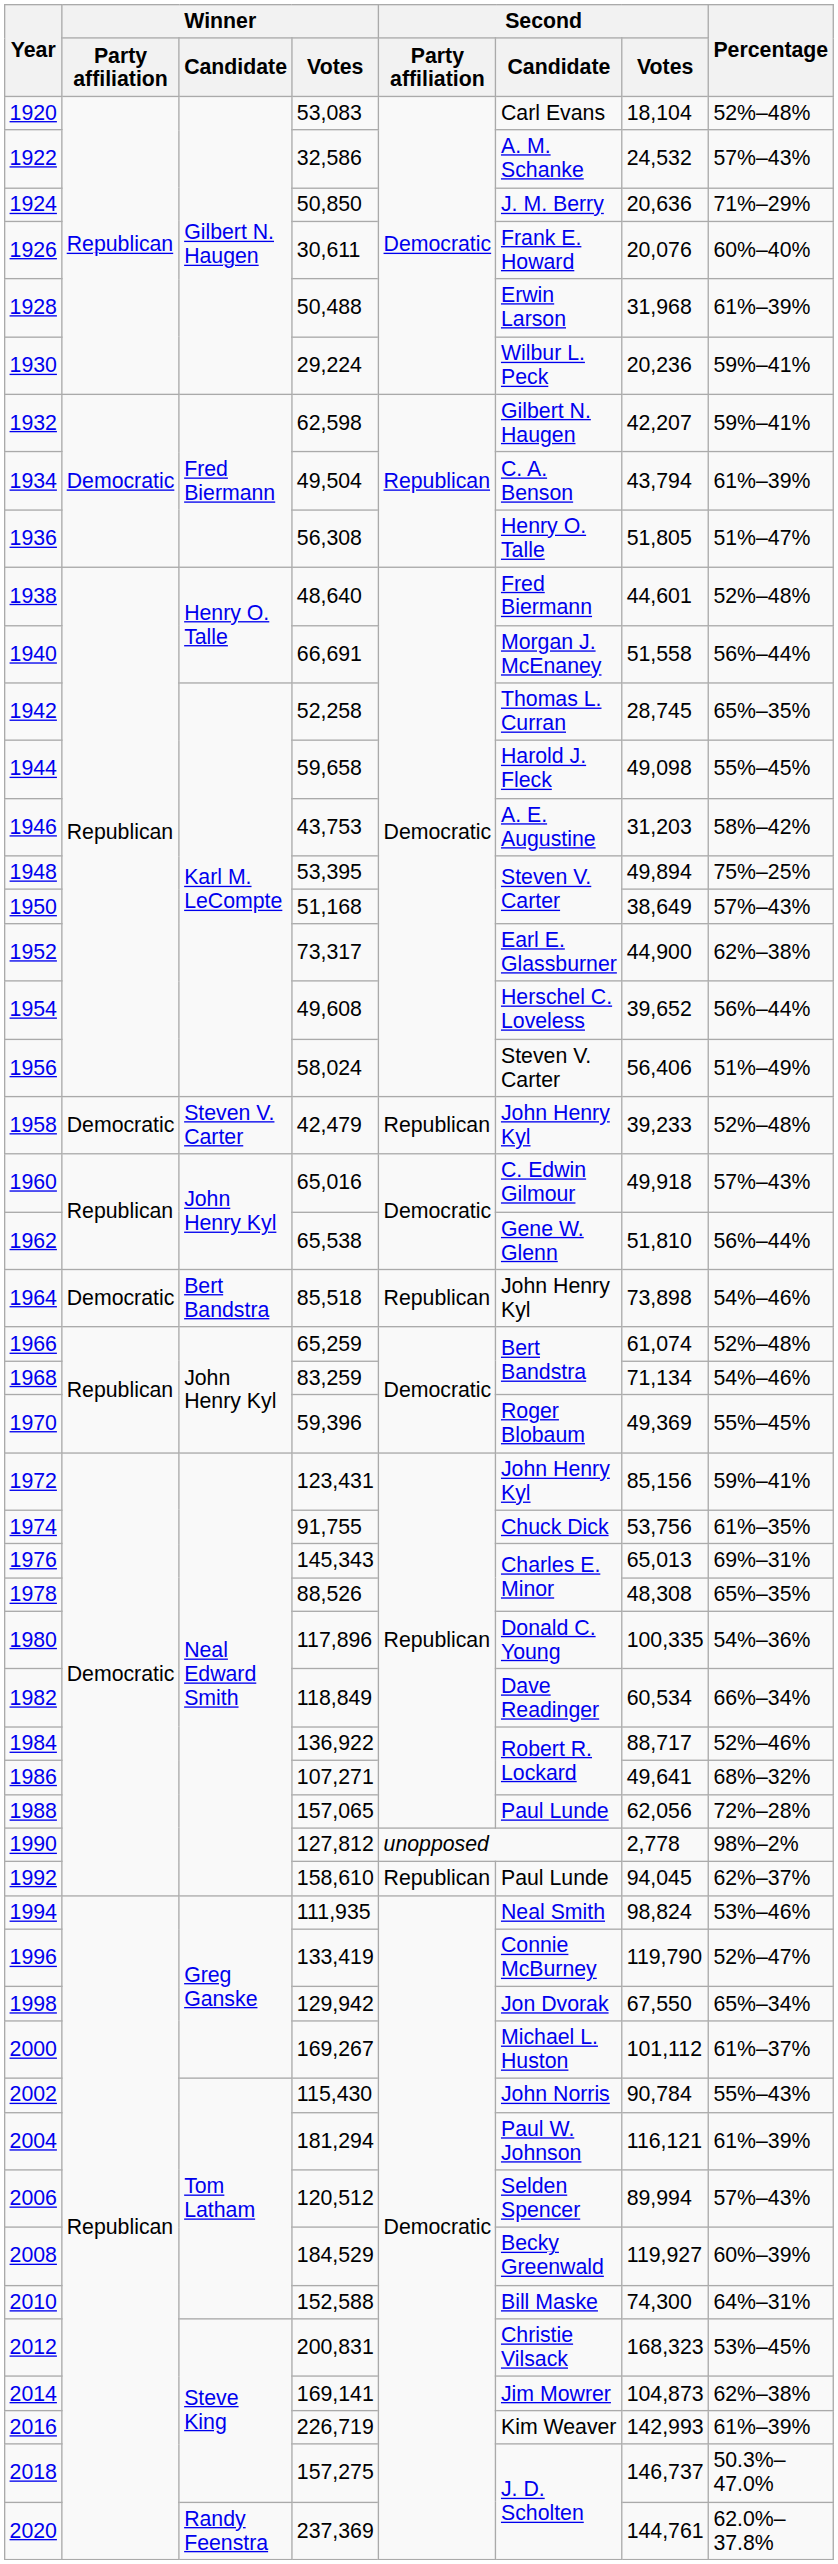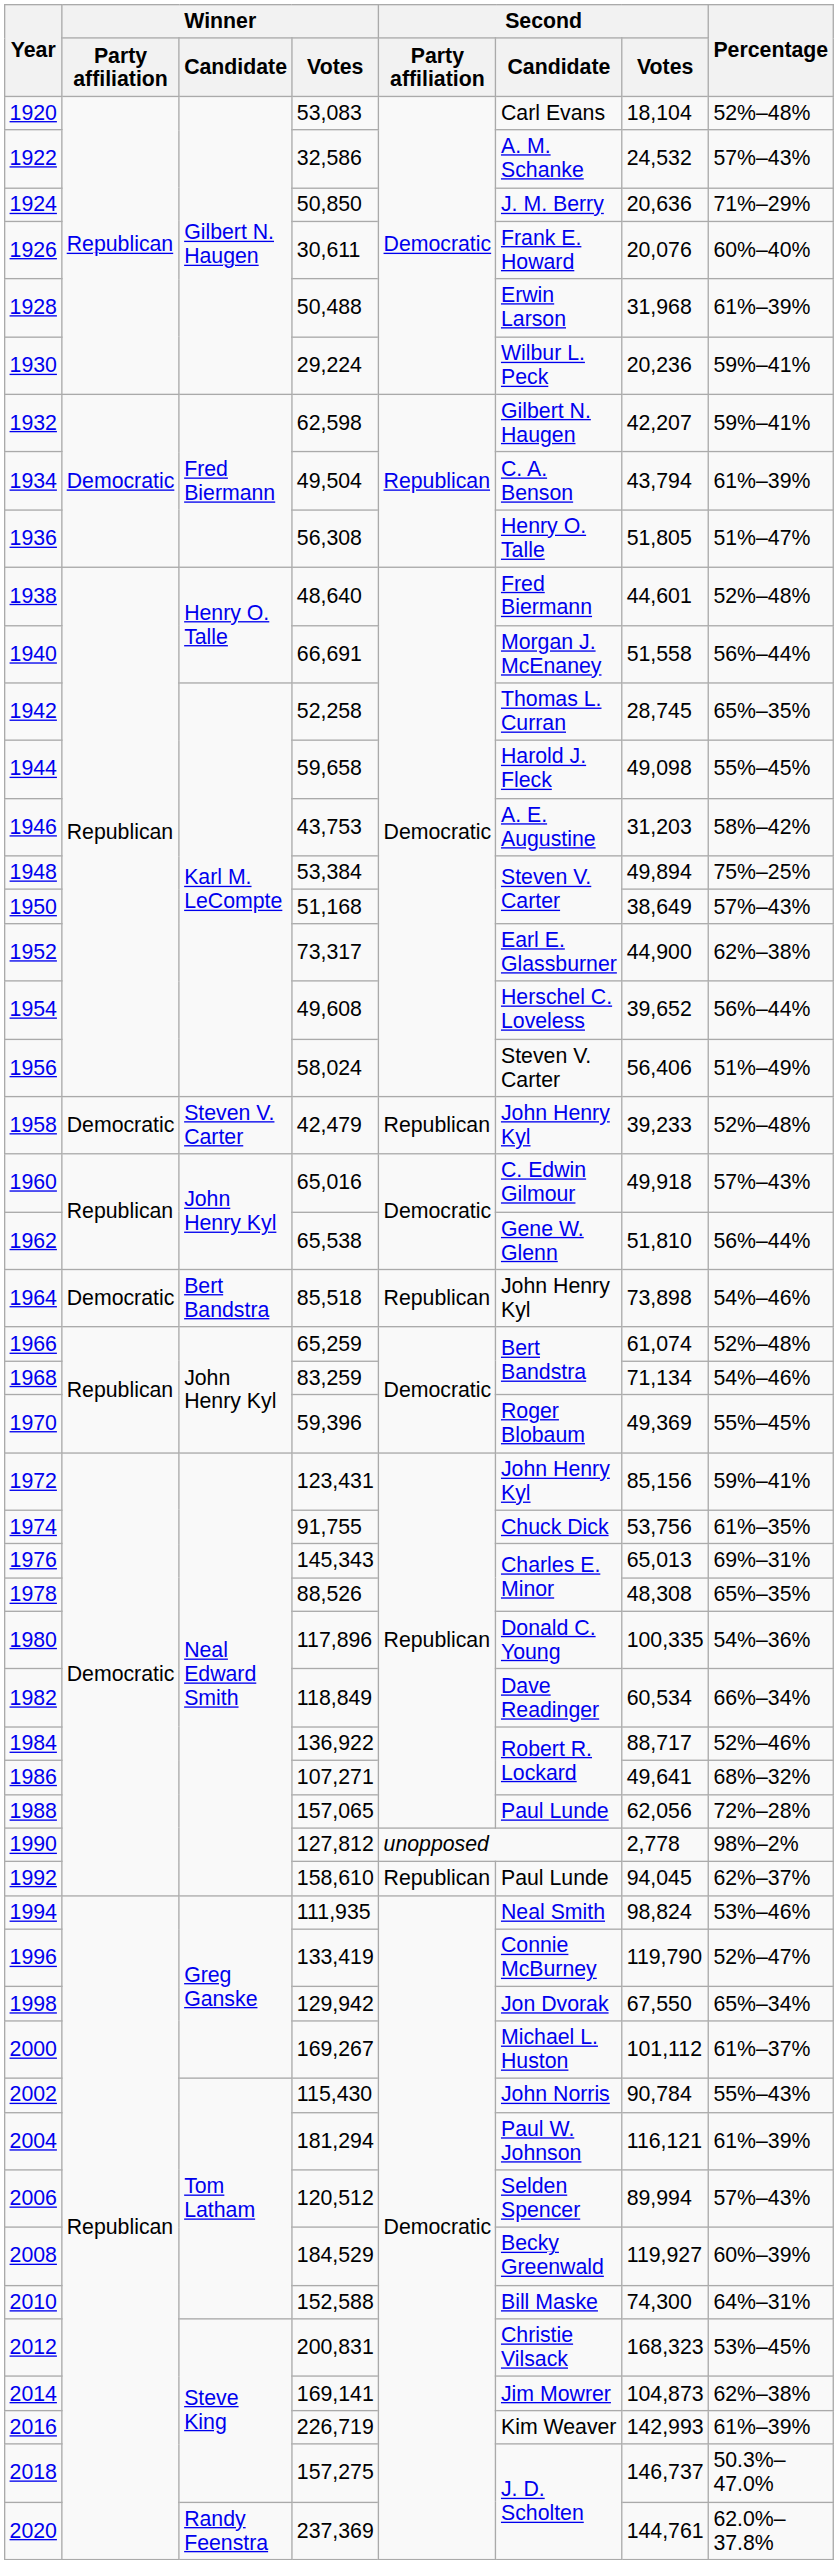 <table class="wikitable">
 <tr>
 <th rowspan=2>Year</th>
 <th colspan=3>Winner</th>
 <th colspan=3>Second</th>
 <th rowspan=2>Percentage</th>
 </tr>
 <tr>
 <th>Party affiliation</th>
 <th>Candidate</th>
 <th>Votes</th>
 <th>Party affiliation</th>
 <th>Candidate</th>
 <th>Votes</th>
 </tr>
 <tr>
 <td><a href='#'>1920</a></td>
 <td rowspan=6 ><a href='#'>Republican</a></td>
 <td rowspan=6><a href='#'>Gilbert N. Haugen</a></td>
 <td>53,083</td>
 <td rowspan=6 ><a href='#'>Democratic</a></td>
 <td>Carl Evans</td>
 <td>18,104</td>
 <td>52%–48%</td>
 </tr>
 <tr>
 <td><a href='#'>1922</a></td>
 <td>32,586</td>
 <td><a href='#'>A. M. Schanke</a></td>
 <td>24,532</td>
 <td>57%–43%</td>
 </tr>
 <tr>
 <td><a href='#'>1924</a></td>
 <td>50,850</td>
 <td><a href='#'>J. M. Berry</a></td>
 <td>20,636</td>
 <td>71%–29%</td>
 </tr>
 <tr>
 <td><a href='#'>1926</a></td>
 <td>30,611</td>
 <td><a href='#'>Frank E. Howard</a></td>
 <td>20,076</td>
 <td>60%–40%</td>
 </tr>
 <tr>
 <td><a href='#'>1928</a></td>
 <td>50,488</td>
 <td><a href='#'>Erwin Larson</a></td>
 <td>31,968</td>
 <td>61%–39%</td>
 </tr>
 <tr>
 <td><a href='#'>1930</a></td>
 <td>29,224</td>
 <td><a href='#'>Wilbur L. Peck</a></td>
 <td>20,236</td>
 <td>59%–41%</td>
 </tr>
 <tr>
 <td><a href='#'>1932</a></td>
 <td rowspan=3 ><a href='#'>Democratic</a></td>
 <td rowspan=3><a href='#'>Fred Biermann</a></td>
 <td>62,598</td>
 <td rowspan=3 ><a href='#'>Republican</a></td>
 <td><a href='#'>Gilbert N. Haugen</a></td>
 <td>42,207</td>
 <td>59%–41%</td>
 </tr>
 <tr>
 <td><a href='#'>1934</a></td>
 <td>49,504</td>
 <td><a href='#'>C. A. Benson</a></td>
 <td>43,794</td>
 <td>61%–39%</td>
 </tr>
 <tr>
 <td><a href='#'>1936</a></td>
 <td>56,308</td>
 <td><a href='#'>Henry O. Talle</a></td>
 <td>51,805</td>
 <td>51%–47%</td>
 </tr>
 <tr>
 <td><a href='#'>1938</a></td>
 <td rowspan=10 >Republican</td>
 <td rowspan=2><a href='#'>Henry O. Talle</a></td>
 <td>48,640</td>
 <td rowspan=10 >Democratic</td>
 <td><a href='#'>Fred Biermann</a></td>
 <td>44,601</td>
 <td>52%–48%</td>
 </tr>
 <tr>
 <td><a href='#'>1940</a></td>
 <td>66,691</td>
 <td><a href='#'>Morgan J. McEnaney</a></td>
 <td>51,558</td>
 <td>56%–44%</td>
 </tr>
 <tr>
 <td><a href='#'>1942</a></td>
 <td rowspan=8><a href='#'>Karl M. LeCompte</a></td>
 <td>52,258</td>
 <td><a href='#'>Thomas L. Curran</a></td>
 <td>28,745</td>
 <td>65%–35%</td>
 </tr>
 <tr>
 <td><a href='#'>1944</a></td>
 <td>59,658</td>
 <td><a href='#'>Harold J. Fleck</a></td>
 <td>49,098</td>
 <td>55%–45%</td>
 </tr>
 <tr>
 <td><a href='#'>1946</a></td>
 <td>43,753</td>
 <td><a href='#'>A. E. Augustine</a></td>
 <td>31,203</td>
 <td>58%–42%</td>
 </tr>
 <tr>
 <td><a href='#'>1948</a></td>
-<td>53,395</td>
+<td>53,384</td>
 <td rowspan=2><a href='#'>Steven V. Carter</a></td>
 <td>49,894</td>
 <td>75%–25%</td>
 </tr>
 <tr>
 <td><a href='#'>1950</a></td>
 <td>51,168</td>
 <td>38,649</td>
 <td>57%–43%</td>
 </tr>
 <tr>
 <td><a href='#'>1952</a></td>
 <td>73,317</td>
 <td><a href='#'>Earl E. Glassburner</a></td>
 <td>44,900</td>
 <td>62%–38%</td>
 </tr>
 <tr>
 <td><a href='#'>1954</a></td>
 <td>49,608</td>
 <td><a href='#'>Herschel C. Loveless</a></td>
 <td>39,652</td>
 <td>56%–44%</td>
 </tr>
 <tr>
 <td><a href='#'>1956</a></td>
 <td>58,024</td>
 <td>Steven V. Carter</td>
 <td>56,406</td>
 <td>51%–49%</td>
 </tr>
 <tr>
 <td><a href='#'>1958</a></td>
 <td>Democratic</td>
 <td><a href='#'>Steven V. Carter</a></td>
 <td>42,479</td>
 <td>Republican</td>
 <td><a href='#'>John Henry Kyl</a></td>
 <td>39,233</td>
 <td>52%–48%</td>
 </tr>
 <tr>
 <td><a href='#'>1960</a></td>
 <td rowspan=2 >Republican</td>
 <td rowspan=2><a href='#'>John Henry Kyl</a></td>
 <td>65,016</td>
 <td rowspan=2 >Democratic</td>
 <td><a href='#'>C. Edwin Gilmour</a></td>
 <td>49,918</td>
 <td>57%–43%</td>
 </tr>
 <tr>
 <td><a href='#'>1962</a></td>
 <td>65,538</td>
 <td><a href='#'>Gene W. Glenn</a></td>
 <td>51,810</td>
 <td>56%–44%</td>
 </tr>
 <tr>
 <td><a href='#'>1964</a></td>
 <td>Democratic</td>
 <td><a href='#'>Bert Bandstra</a></td>
 <td>85,518</td>
 <td>Republican</td>
 <td>John Henry Kyl</td>
 <td>73,898</td>
 <td>54%–46%</td>
 </tr>
 <tr>
 <td><a href='#'>1966</a></td>
 <td rowspan=3 >Republican</td>
 <td rowspan=3>John Henry Kyl</td>
 <td>65,259</td>
 <td rowspan=3 >Democratic</td>
 <td rowspan=2><a href='#'>Bert Bandstra</a></td>
 <td>61,074</td>
 <td>52%–48%</td>
 </tr>
 <tr>
 <td><a href='#'>1968</a></td>
 <td>83,259</td>
 <td>71,134</td>
 <td>54%–46%</td>
 </tr>
 <tr>
 <td><a href='#'>1970</a></td>
 <td>59,396</td>
 <td><a href='#'>Roger Blobaum</a></td>
 <td>49,369</td>
 <td>55%–45%</td>
 </tr>
 <tr>
 <td><a href='#'>1972</a></td>
 <td rowspan=11 >Democratic</td>
 <td rowspan=11><a href='#'>Neal Edward Smith</a></td>
 <td>123,431</td>
 <td rowspan=9 >Republican</td>
 <td><a href='#'>John Henry Kyl</a></td>
 <td>85,156</td>
 <td>59%–41%</td>
 </tr>
 <tr>
 <td><a href='#'>1974</a></td>
 <td>91,755</td>
 <td><a href='#'>Chuck Dick</a></td>
 <td>53,756</td>
 <td>61%–35%</td>
 </tr>
 <tr>
 <td><a href='#'>1976</a></td>
 <td>145,343</td>
 <td rowspan=2><a href='#'>Charles E. Minor</a></td>
 <td>65,013</td>
 <td>69%–31%</td>
 </tr>
 <tr>
 <td><a href='#'>1978</a></td>
 <td>88,526</td>
 <td>48,308</td>
 <td>65%–35%</td>
 </tr>
 <tr>
 <td><a href='#'>1980</a></td>
 <td>117,896</td>
 <td><a href='#'>Donald C. Young</a></td>
 <td>100,335</td>
 <td>54%–36%</td>
 </tr>
 <tr>
 <td><a href='#'>1982</a></td>
 <td>118,849</td>
 <td><a href='#'>Dave Readinger</a></td>
 <td>60,534</td>
 <td>66%–34%</td>
 </tr>
 <tr>
 <td><a href='#'>1984</a></td>
 <td>136,922</td>
 <td rowspan=2><a href='#'>Robert R. Lockard</a></td>
 <td>88,717</td>
 <td>52%–46%</td>
 </tr>
 <tr>
 <td><a href='#'>1986</a></td>
 <td>107,271</td>
 <td>49,641</td>
 <td>68%–32%</td>
 </tr>
 <tr>
 <td><a href='#'>1988</a></td>
 <td>157,065</td>
 <td><a href='#'>Paul Lunde</a></td>
 <td>62,056</td>
 <td>72%–28%</td>
 </tr>
 <tr>
 <td><a href='#'>1990</a></td>
 <td>127,812</td>
 <td colspan=2><em>unopposed</em></td>
 <td>2,778</td>
 <td>98%–2%</td>
 </tr>
 <tr>
 <td><a href='#'>1992</a></td>
 <td>158,610</td>
 <td>Republican</td>
 <td>Paul Lunde</td>
 <td>94,045</td>
 <td>62%–37%</td>
 </tr>
 <tr>
 <td><a href='#'>1994</a></td>
 <td rowspan=14 >Republican</td>
 <td rowspan=4><a href='#'>Greg Ganske</a></td>
 <td>111,935</td>
 <td rowspan=14 >Democratic</td>
 <td><a href='#'>Neal Smith</a></td>
 <td>98,824</td>
 <td>53%–46%</td>
 </tr>
 <tr>
 <td><a href='#'>1996</a></td>
 <td>133,419</td>
 <td><a href='#'>Connie McBurney</a></td>
 <td>119,790</td>
 <td>52%–47%</td>
 </tr>
 <tr>
 <td><a href='#'>1998</a></td>
 <td>129,942</td>
 <td><a href='#'>Jon Dvorak</a></td>
 <td>67,550</td>
 <td>65%–34%</td>
 </tr>
 <tr>
 <td><a href='#'>2000</a></td>
 <td>169,267</td>
 <td><a href='#'>Michael L. Huston</a></td>
 <td>101,112</td>
 <td>61%–37%</td>
 </tr>
 <tr>
 <td><a href='#'>2002</a></td>
 <td rowspan=5><a href='#'>Tom Latham</a></td>
 <td>115,430</td>
 <td><a href='#'>John Norris</a></td>
 <td>90,784</td>
 <td>55%–43%</td>
 </tr>
 <tr>
 <td><a href='#'>2004</a></td>
 <td>181,294</td>
 <td><a href='#'>Paul W. Johnson</a></td>
 <td>116,121</td>
 <td>61%–39%</td>
 </tr>
 <tr>
 <td><a href='#'>2006</a></td>
 <td>120,512</td>
 <td><a href='#'>Selden Spencer</a></td>
 <td>89,994</td>
 <td>57%–43%</td>
 </tr>
 <tr>
 <td><a href='#'>2008</a></td>
 <td>184,529</td>
 <td><a href='#'>Becky Greenwald</a></td>
 <td>119,927</td>
 <td>60%–39%</td>
 </tr>
 <tr>
 <td><a href='#'>2010</a></td>
 <td>152,588</td>
 <td><a href='#'>Bill Maske</a></td>
 <td>74,300</td>
 <td>64%–31%</td>
 </tr>
 <tr>
 <td><a href='#'>2012</a></td>
 <td rowspan=4><a href='#'>Steve King</a></td>
 <td>200,831</td>
 <td><a href='#'>Christie Vilsack</a></td>
 <td>168,323</td>
 <td>53%–45%</td>
 </tr>
 <tr>
 <td><a href='#'>2014</a></td>
 <td>169,141</td>
 <td><a href='#'>Jim Mowrer</a></td>
 <td>104,873</td>
 <td>62%–38%</td>
 </tr>
 <tr>
 <td><a href='#'>2016</a></td>
 <td>226,719</td>
 <td>Kim Weaver</td>
 <td>142,993</td>
 <td>61%–39%</td>
 </tr>
 <tr>
 <td><a href='#'>2018</a></td>
 <td>157,275</td>
 <td rowspan=2><a href='#'>J. D. Scholten</a></td>
 <td>146,737</td>
 <td>50.3%–47.0%</td>
 </tr>
 <tr>
 <td><a href='#'>2020</a></td>
 <td><a href='#'>Randy Feenstra</a></td>
 <td>237,369</td>
 <td>144,761</td>
 <td>62.0%–37.8%</td>
 </tr>
 </table>
